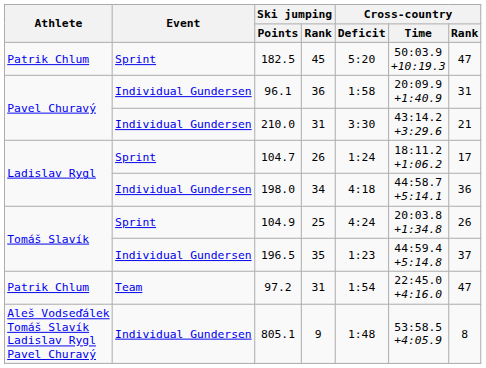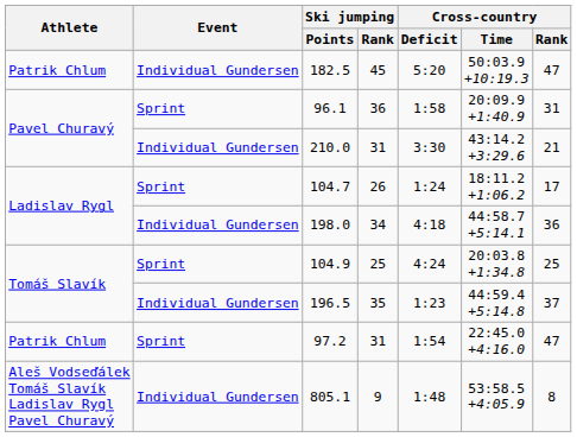 <table class="wikitable" style="font-size:90%">
 <tr>
 <th rowspan="2">Athlete</th>
 <th rowspan="2">Event</th>
 <th colspan="2">Ski jumping</th>
 <th colspan="6">Cross-country</th>
 </tr>
 <tr>
 <th>Points</th>
 <th>Rank</th>
 <th>Deficit</th>
 <th>Time</th>
 <th>Rank</th>
 </tr>
 <tr>
 <td><a href='#'>Patrik Chlum</a></td>
-<td><a href='#'>Sprint</a></td>
+<td><a href='#'>Individual Gundersen</a></td>
 <td align="center">182.5</td>
 <td align="center">45</td>
 <td align="center">5:20</td>
 <td align="center">50:03.9<br> <em>+10:19.3</em></td>
 <td align="center">47</td>
 </tr>
 <tr>
 <td rowspan=2><a href='#'>Pavel Churavý</a></td>
-<td><a href='#'>Individual Gundersen</a></td>
+<td><a href='#'>Sprint</a></td>
 <td align="center">96.1</td>
 <td align="center">36</td>
 <td align="center">1:58</td>
 <td align="center">20:09.9<br> <em>+1:40.9</em></td>
 <td align="center">31</td>
 </tr>
 <tr>
 <td><a href='#'>Individual Gundersen</a></td>
 <td align="center">210.0</td>
 <td align="center">31</td>
 <td align="center">3:30</td>
 <td align="center">43:14.2<br> <em>+3:29.6</em></td>
 <td align="center">21</td>
 </tr>
 <tr>
 <td rowspan=2><a href='#'>Ladislav Rygl</a></td>
 <td><a href='#'>Sprint</a></td>
 <td align="center">104.7</td>
 <td align="center">26</td>
 <td align="center">1:24</td>
 <td align="center">18:11.2<br> <em>+1:06.2</em></td>
 <td align="center">17</td>
 </tr>
 <tr>
 <td><a href='#'>Individual Gundersen</a></td>
 <td align="center">198.0</td>
 <td align="center">34</td>
 <td align="center">4:18</td>
 <td align="center">44:58.7<br> <em>+5:14.1</em></td>
 <td align="center">36</td>
 </tr>
 <tr>
 <td rowspan=2><a href='#'>Tomáš Slavík</a></td>
 <td><a href='#'>Sprint</a></td>
 <td align="center">104.9</td>
 <td align="center">25</td>
 <td align="center">4:24</td>
 <td align="center">20:03.8<br> <em>+1:34.8</em></td>
-<td align="center">26</td>
+<td align="center">25</td>
 </tr>
 <tr>
 <td><a href='#'>Individual Gundersen</a></td>
 <td align="center">196.5</td>
 <td align="center">35</td>
 <td align="center">1:23</td>
 <td align="center">44:59.4<br> <em>+5:14.8</em></td>
 <td align="center">37</td>
 </tr>
 <tr>
 <td><a href='#'>Patrik Chlum</a></td>
-<td><a href='#'>Team</a></td>
+<td><a href='#'>Sprint</a></td>
 <td align="center">97.2</td>
 <td align="center">31</td>
 <td align="center">1:54</td>
 <td align="center">22:45.0<br> <em>+4:16.0</em></td>
 <td align="center">47</td>
 </tr>
 <tr>
 <td><a href='#'>Aleš Vodseďálek</a><br><a href='#'>Tomáš Slavík</a> <br><a href='#'>Ladislav Rygl</a><br><a href='#'>Pavel Churavý</a></td>
 <td><a href='#'>Individual Gundersen</a></td>
 <td align="center">805.1</td>
 <td align="center">9</td>
 <td align="center">1:48</td>
 <td align="center">53:58.5<br> <em>+4:05.9</em></td>
 <td align="center">8</td>
 </tr>
 </table>
